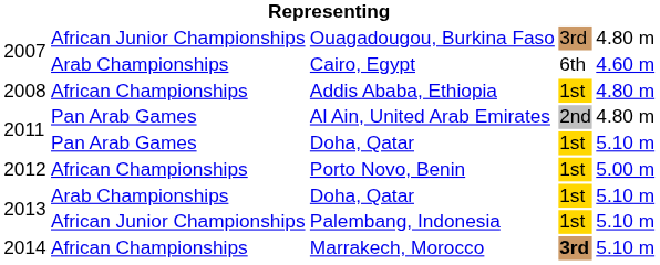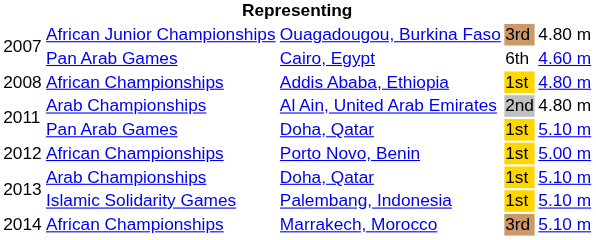 <table>
 <tr>
 <th colspan="5">Representing </th>
 </tr>
 <tr>
 <td rowspan=2>2007</td>
 <td><a href='#'>African Junior Championships</a></td>
 <td><a href='#'>Ouagadougou, Burkina Faso</a></td>
 <td bgcolor=cc9966>3rd</td>
 <td>4.80 m</td>
 </tr>
 <tr>
-<td><a href='#'>Arab Championships</a></td>
+<td><a href='#'>Pan Arab Games</a></td>
 <td><a href='#'>Cairo, Egypt</a></td>
 <td>6th</td>
 <td><a href='#'>4.60 m</a></td>
 </tr>
 <tr>
 <td>2008</td>
 <td><a href='#'>African Championships</a></td>
 <td><a href='#'>Addis Ababa, Ethiopia</a></td>
 <td bgcolor=gold>1st</td>
 <td><a href='#'>4.80 m</a></td>
 </tr>
 <tr>
 <td rowspan=2>2011</td>
-<td><a href='#'>Pan Arab Games</a></td>
+<td><a href='#'>Arab Championships</a></td>
 <td><a href='#'>Al Ain, United Arab Emirates</a></td>
 <td bgcolor=silver>2nd</td>
 <td>4.80 m</td>
 </tr>
 <tr>
 <td><a href='#'>Pan Arab Games</a></td>
 <td><a href='#'>Doha, Qatar</a></td>
 <td bgcolor=gold>1st</td>
 <td><a href='#'>5.10 m</a></td>
 </tr>
 <tr>
 <td>2012</td>
 <td><a href='#'>African Championships</a></td>
 <td><a href='#'>Porto Novo, Benin</a></td>
 <td bgcolor=gold>1st</td>
 <td><a href='#'>5.00 m</a></td>
 </tr>
 <tr>
 <td rowspan=2>2013</td>
 <td><a href='#'>Arab Championships</a></td>
 <td><a href='#'>Doha, Qatar</a></td>
 <td bgcolor=gold>1st</td>
 <td><a href='#'>5.10 m</a></td>
 </tr>
 <tr>
-<td><a href='#'>African Junior Championships</a></td>
+<td><a href='#'>Islamic Solidarity Games</a></td>
 <td><a href='#'>Palembang, Indonesia</a></td>
 <td bgcolor=gold>1st</td>
 <td><a href='#'>5.10 m</a></td>
 </tr>
 <tr>
 <td>2014</td>
 <td><a href='#'>African Championships</a></td>
 <td><a href='#'>Marrakech, Morocco</a></td>
-<td bgcolor=cc9966><strong>3rd</strong></td>
+<td bgcolor=cc9966>3rd</td>
 <td><a href='#'>5.10 m</a></td>
 </tr>
 </table>
